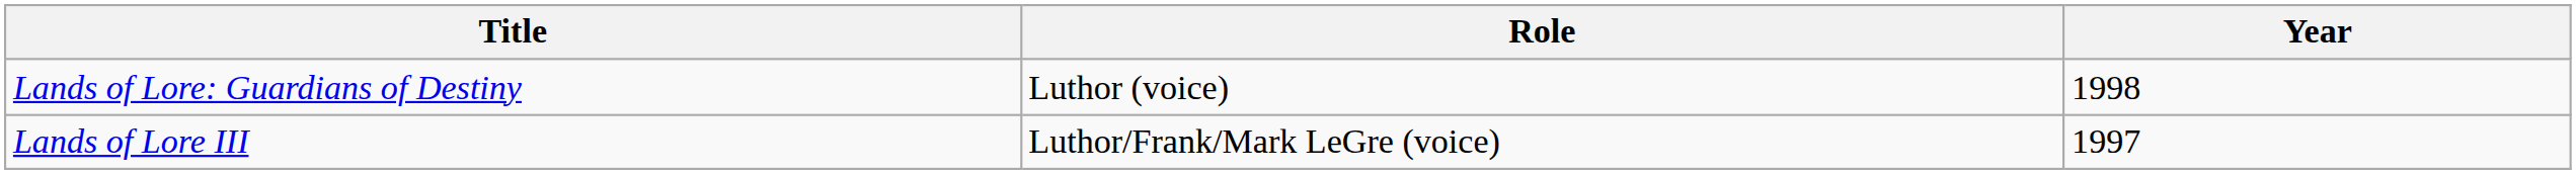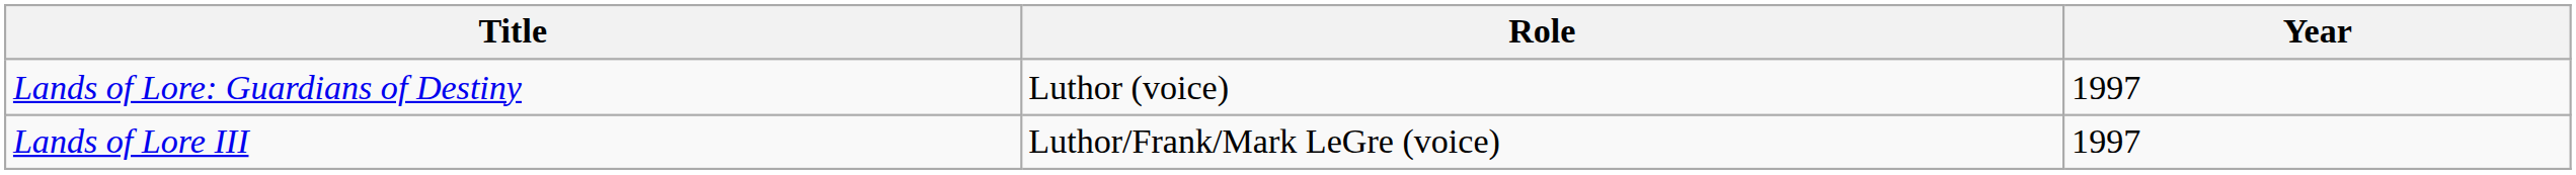 <table class="wikitable" width=60%>
 <tr>
 <th width=10%>Title</th>
 <th width=10%>Role</th>
 <th width=5%>Year</th>
 </tr>
 <tr>
 <td><em><a href='#'>Lands of Lore: Guardians of Destiny</a></em></td>
 <td>Luthor (voice)</td>
-<td>1998</td>
+<td>1997</td>
 </tr>
 <tr>
 <td><em><a href='#'>Lands of Lore III</a></em></td>
 <td>Luthor/Frank/Mark LeGre (voice)</td>
 <td>1997</td>
 </tr>
 </table>
